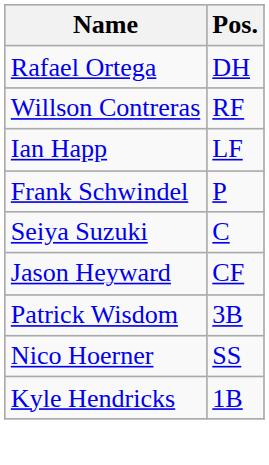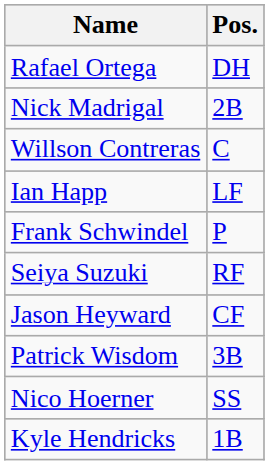 <table class="wikitable">
 <tr>
 <th>Name</th>
 <th>Pos.</th>
 </tr>
 <tr>
 <td><a href='#'>Rafael Ortega</a></td>
 <td><a href='#'>DH</a></td>
 </tr>
 <tr>
+<td><a href='#'>Nick Madrigal</a></td>
+<td><a href='#'>2B</a></td>
+</tr>
+<tr>
 <td><a href='#'>Willson Contreras</a></td>
-<td><a href='#'>RF</a></td>
+<td><a href='#'>C</a></td>
 </tr>
 <tr>
 <td><a href='#'>Ian Happ</a></td>
 <td><a href='#'>LF</a></td>
 </tr>
 <tr>
 <td><a href='#'>Frank Schwindel</a></td>
 <td><a href='#'>P</a></td>
 </tr>
 <tr>
 <td><a href='#'>Seiya Suzuki</a></td>
-<td><a href='#'>C</a></td>
+<td><a href='#'>RF</a></td>
 </tr>
 <tr>
 <td><a href='#'>Jason Heyward</a></td>
 <td><a href='#'>CF</a></td>
 </tr>
 <tr>
 <td><a href='#'>Patrick Wisdom</a></td>
 <td><a href='#'>3B</a></td>
 </tr>
 <tr>
 <td><a href='#'>Nico Hoerner</a></td>
 <td><a href='#'>SS</a></td>
 </tr>
 <tr>
 <td><a href='#'>Kyle Hendricks</a></td>
 <td><a href='#'>1B</a></td>
 </tr>
 </table>
